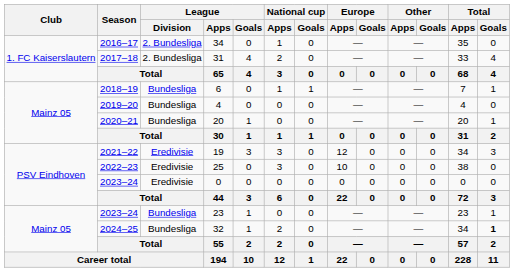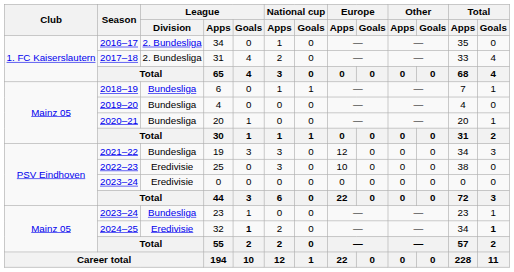 <table class="wikitable" style="text-align: center">
 <tr>
 <th rowspan="2">Club</th>
 <th rowspan="2">Season</th>
 <th colspan="3">League</th>
 <th colspan="2">National cup</th>
 <th colspan="2">Europe</th>
 <th colspan="2">Other</th>
 <th colspan="2">Total</th>
 </tr>
 <tr>
 <th>Division</th>
 <th>Apps</th>
 <th>Goals</th>
 <th>Apps</th>
 <th>Goals</th>
 <th>Apps</th>
 <th>Goals</th>
 <th>Apps</th>
 <th>Goals</th>
 <th>Apps</th>
 <th>Goals</th>
 </tr>
 <tr>
 <td rowspan="3"><a href='#'>1. FC Kaiserslautern</a></td>
 <td><a href='#'>2016–17</a></td>
 <td><a href='#'>2. Bundesliga</a></td>
 <td>34</td>
 <td>0</td>
 <td>1</td>
 <td>0</td>
 <td colspan="2">—</td>
 <td colspan="2">—</td>
 <td>35</td>
 <td>0</td>
 </tr>
 <tr>
 <td><a href='#'>2017–18</a></td>
 <td>2. Bundesliga</td>
 <td>31</td>
 <td>4</td>
 <td>2</td>
 <td>0</td>
 <td colspan="2">—</td>
 <td colspan="2">—</td>
 <td>33</td>
 <td>4</td>
 </tr>
 <tr>
 <th colspan="2">Total</th>
 <th>65</th>
 <th>4</th>
 <th>3</th>
 <th>0</th>
 <th>0</th>
 <th>0</th>
 <th>0</th>
 <th>0</th>
 <th>68</th>
 <th>4</th>
 </tr>
 <tr>
 <td rowspan="4"><a href='#'>Mainz 05</a></td>
 <td><a href='#'>2018–19</a></td>
 <td><a href='#'>Bundesliga</a></td>
 <td>6</td>
 <td>0</td>
 <td>1</td>
 <td>1</td>
 <td colspan="2">—</td>
 <td colspan="2">—</td>
 <td>7</td>
 <td>1</td>
 </tr>
 <tr>
 <td><a href='#'>2019–20</a></td>
 <td>Bundesliga</td>
 <td>4</td>
 <td>0</td>
 <td>0</td>
 <td>0</td>
 <td colspan="2">—</td>
 <td colspan="2">—</td>
 <td>4</td>
 <td>0</td>
 </tr>
 <tr>
 <td><a href='#'>2020–21</a></td>
 <td>Bundesliga</td>
 <td>20</td>
 <td>1</td>
 <td>0</td>
 <td>0</td>
 <td colspan="2">—</td>
 <td colspan="2">—</td>
 <td>20</td>
 <td>1</td>
 </tr>
 <tr>
 <th colspan="2">Total</th>
 <th>30</th>
 <th>1</th>
 <th>1</th>
 <th>1</th>
 <th>0</th>
 <th>0</th>
 <th>0</th>
 <th>0</th>
 <th>31</th>
 <th>2</th>
 </tr>
 <tr>
 <td rowspan="4"><a href='#'>PSV Eindhoven</a></td>
 <td><a href='#'>2021–22</a></td>
-<td><a href='#'>Eredivisie</a></td>
+<td>Bundesliga</td>
 <td>19</td>
 <td>3</td>
 <td>3</td>
 <td>0</td>
 <td>12</td>
 <td>0</td>
 <td>0</td>
 <td>0</td>
 <td>34</td>
 <td>3</td>
 </tr>
 <tr>
 <td><a href='#'>2022–23</a></td>
 <td>Eredivisie</td>
 <td>25</td>
 <td>0</td>
 <td>3</td>
 <td>0</td>
 <td>10</td>
 <td>0</td>
 <td>0</td>
 <td>0</td>
 <td>38</td>
 <td>0</td>
 </tr>
 <tr>
 <td><a href='#'>2023–24</a></td>
 <td>Eredivisie</td>
 <td>0</td>
 <td>0</td>
 <td>0</td>
 <td>0</td>
 <td>0</td>
 <td>0</td>
 <td>0</td>
 <td>0</td>
 <td>0</td>
 <td>0</td>
 </tr>
 <tr>
 <th colspan="2">Total</th>
 <th>44</th>
 <th>3</th>
 <th>6</th>
 <th>0</th>
 <th>22</th>
 <th>0</th>
 <th>0</th>
 <th>0</th>
 <th>72</th>
 <th>3</th>
 </tr>
 <tr>
 <td rowspan="3"><a href='#'>Mainz 05</a></td>
 <td><a href='#'>2023–24</a></td>
 <td><a href='#'>Bundesliga</a></td>
 <td>23</td>
 <td>1</td>
 <td>0</td>
 <td>0</td>
 <td colspan="2">—</td>
 <td colspan="2">—</td>
 <td>23</td>
 <td>1</td>
 </tr>
 <tr>
 <td><a href='#'>2024–25</a></td>
-<td>Bundesliga</td>
+<td><a href='#'>Eredivisie</a></td>
 <td>32</td>
-<td>1</td>
+<td><strong>1</strong></td>
 <td>2</td>
 <td>0</td>
 <td colspan="2">—</td>
 <td colspan="2">—</td>
 <td>34</td>
 <td><strong>1</strong></td>
 </tr>
 <tr>
 <th colspan="2">Total</th>
 <th>55</th>
 <th>2</th>
 <th>2</th>
 <th>0</th>
 <th colspan="2">—</th>
 <th colspan="2">—</th>
 <th>57</th>
 <th>2</th>
 </tr>
 <tr>
 <th colspan="3">Career total</th>
 <th>194</th>
 <th>10</th>
 <th>12</th>
 <th>1</th>
 <th>22</th>
 <th>0</th>
 <th>0</th>
 <th>0</th>
 <th>228</th>
 <th>11</th>
 </tr>
 </table>
